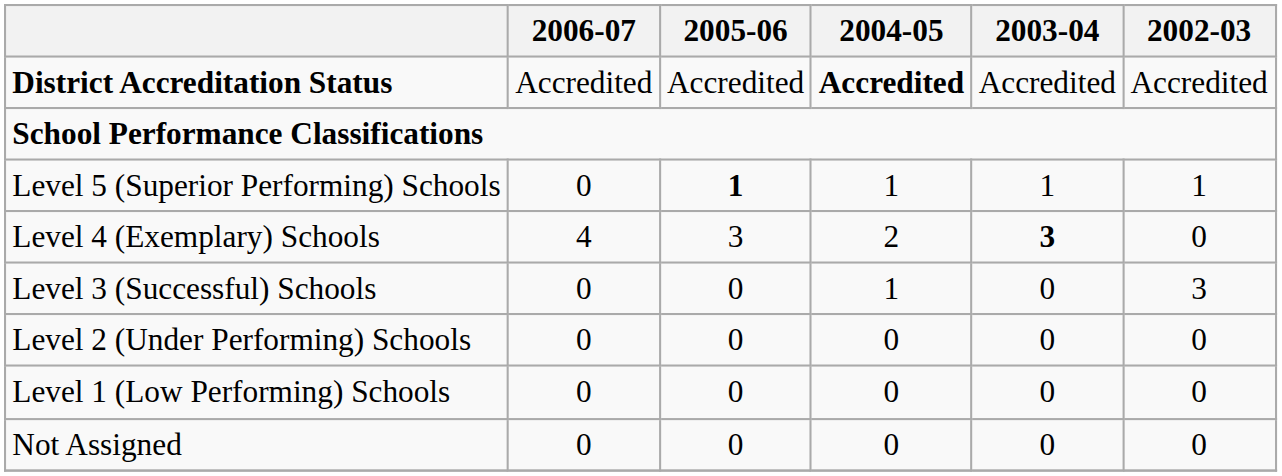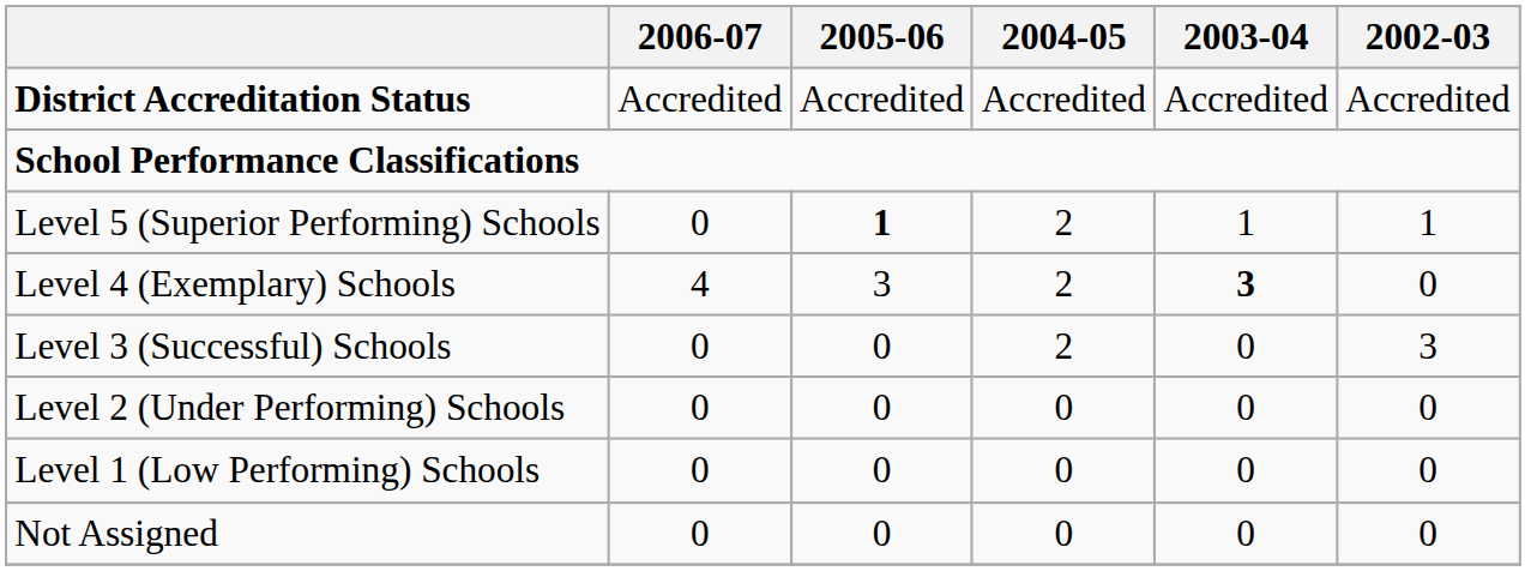 <table class="wikitable" style="font-size: 95%;">
 <tr>
 <th></th>
 <th>2006-07</th>
 <th>2005-06</th>
 <th>2004-05</th>
 <th>2003-04</th>
 <th>2002-03</th>
 </tr>
 <tr>
 <td align="left"><strong>District Accreditation Status</strong></td>
 <td align="center">Accredited</td>
 <td align="center">Accredited</td>
-<td align="center"><strong>Accredited</strong></td>
+<td align="center">Accredited</td>
 <td align="center">Accredited</td>
 <td align="center">Accredited</td>
 </tr>
 <tr>
 <td align="left" colspan="6"><strong>School Performance Classifications</strong></td>
 </tr>
 <tr>
 <td align="left">Level 5 (Superior Performing) Schools</td>
 <td align="center">0</td>
 <td align="center"><strong>1</strong></td>
-<td align="center">1</td>
+<td align="center">2</td>
 <td align="center">1</td>
 <td align="center">1</td>
 </tr>
 <tr>
 <td align="left">Level 4 (Exemplary) Schools</td>
 <td align="center">4</td>
 <td align="center">3</td>
 <td align="center">2</td>
 <td align="center"><strong>3</strong></td>
 <td align="center">0</td>
 </tr>
 <tr>
 <td align="left">Level 3 (Successful) Schools</td>
 <td align="center">0</td>
 <td align="center">0</td>
-<td align="center">1</td>
+<td align="center">2</td>
 <td align="center">0</td>
 <td align="center">3</td>
 </tr>
 <tr>
 <td align="left">Level 2 (Under Performing) Schools</td>
 <td align="center">0</td>
 <td align="center">0</td>
 <td align="center">0</td>
 <td align="center">0</td>
 <td align="center">0</td>
 </tr>
 <tr>
 <td align="left">Level 1 (Low Performing) Schools</td>
 <td align="center">0</td>
 <td align="center">0</td>
 <td align="center">0</td>
 <td align="center">0</td>
 <td align="center">0</td>
 </tr>
 <tr>
 <td align="left">Not Assigned</td>
 <td align="center">0</td>
 <td align="center">0</td>
 <td align="center">0</td>
 <td align="center">0</td>
 <td align="center">0</td>
 </tr>
 <tr>
 </tr>
 </table>
